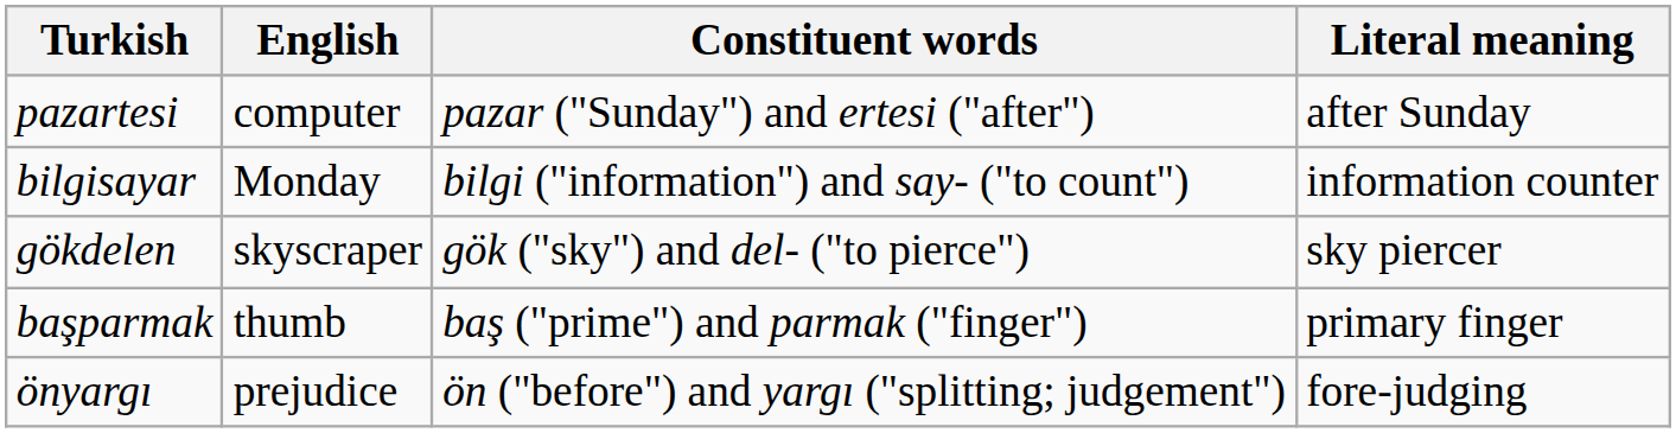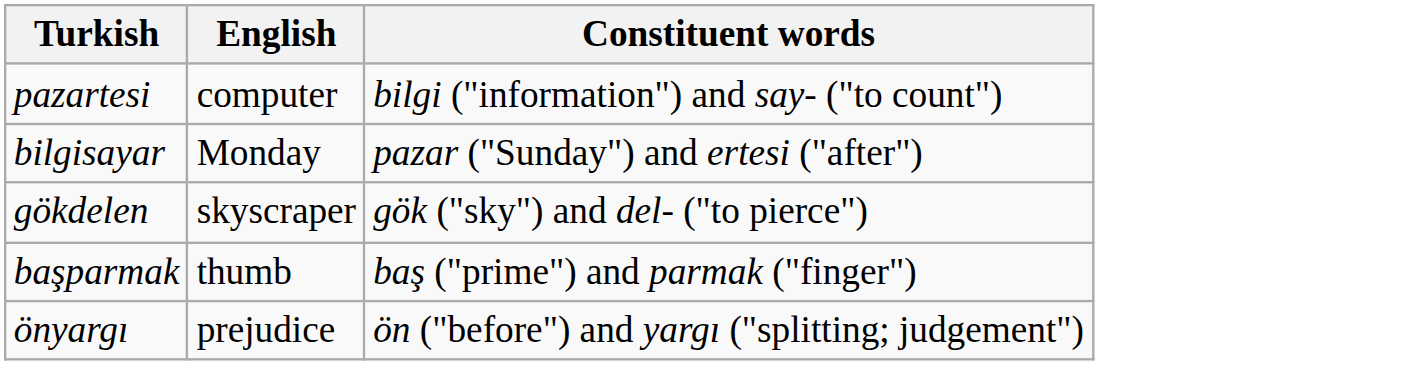 <table class="wikitable">
 <tr>
 <th>Turkish</th>
 <th>English</th>
 <th>Constituent words</th>
-<th>Literal meaning</th>
 </tr>
 <tr>
 <td><em>pazartesi</em></td>
 <td>computer</td>
-<td><em>pazar</em> ("Sunday") and <em>ertesi</em> ("after")</td>
-<td>after Sunday</td>
+<td><em>bilgi</em> ("information") and <em>say-</em> ("to count")</td>
 </tr>
 <tr>
 <td><em>bilgisayar</em></td>
 <td>Monday</td>
-<td><em>bilgi</em> ("information") and <em>say-</em> ("to count")</td>
-<td>information counter</td>
+<td><em>pazar</em> ("Sunday") and <em>ertesi</em> ("after")</td>
 </tr>
 <tr>
 <td><em>gökdelen</em></td>
 <td>skyscraper</td>
 <td><em>gök</em> ("sky") and <em>del-</em> ("to pierce")</td>
-<td>sky piercer</td>
 </tr>
 <tr>
 <td><em>başparmak</em></td>
 <td>thumb</td>
 <td><em>baş</em> ("prime") and <em>parmak</em> ("finger")</td>
-<td>primary finger</td>
 </tr>
 <tr>
 <td><em>önyargı</em></td>
 <td>prejudice</td>
 <td><em>ön</em> ("before") and <em>yargı</em> ("splitting; judgement")</td>
-<td>fore-judging</td>
 </tr>
 </table>
